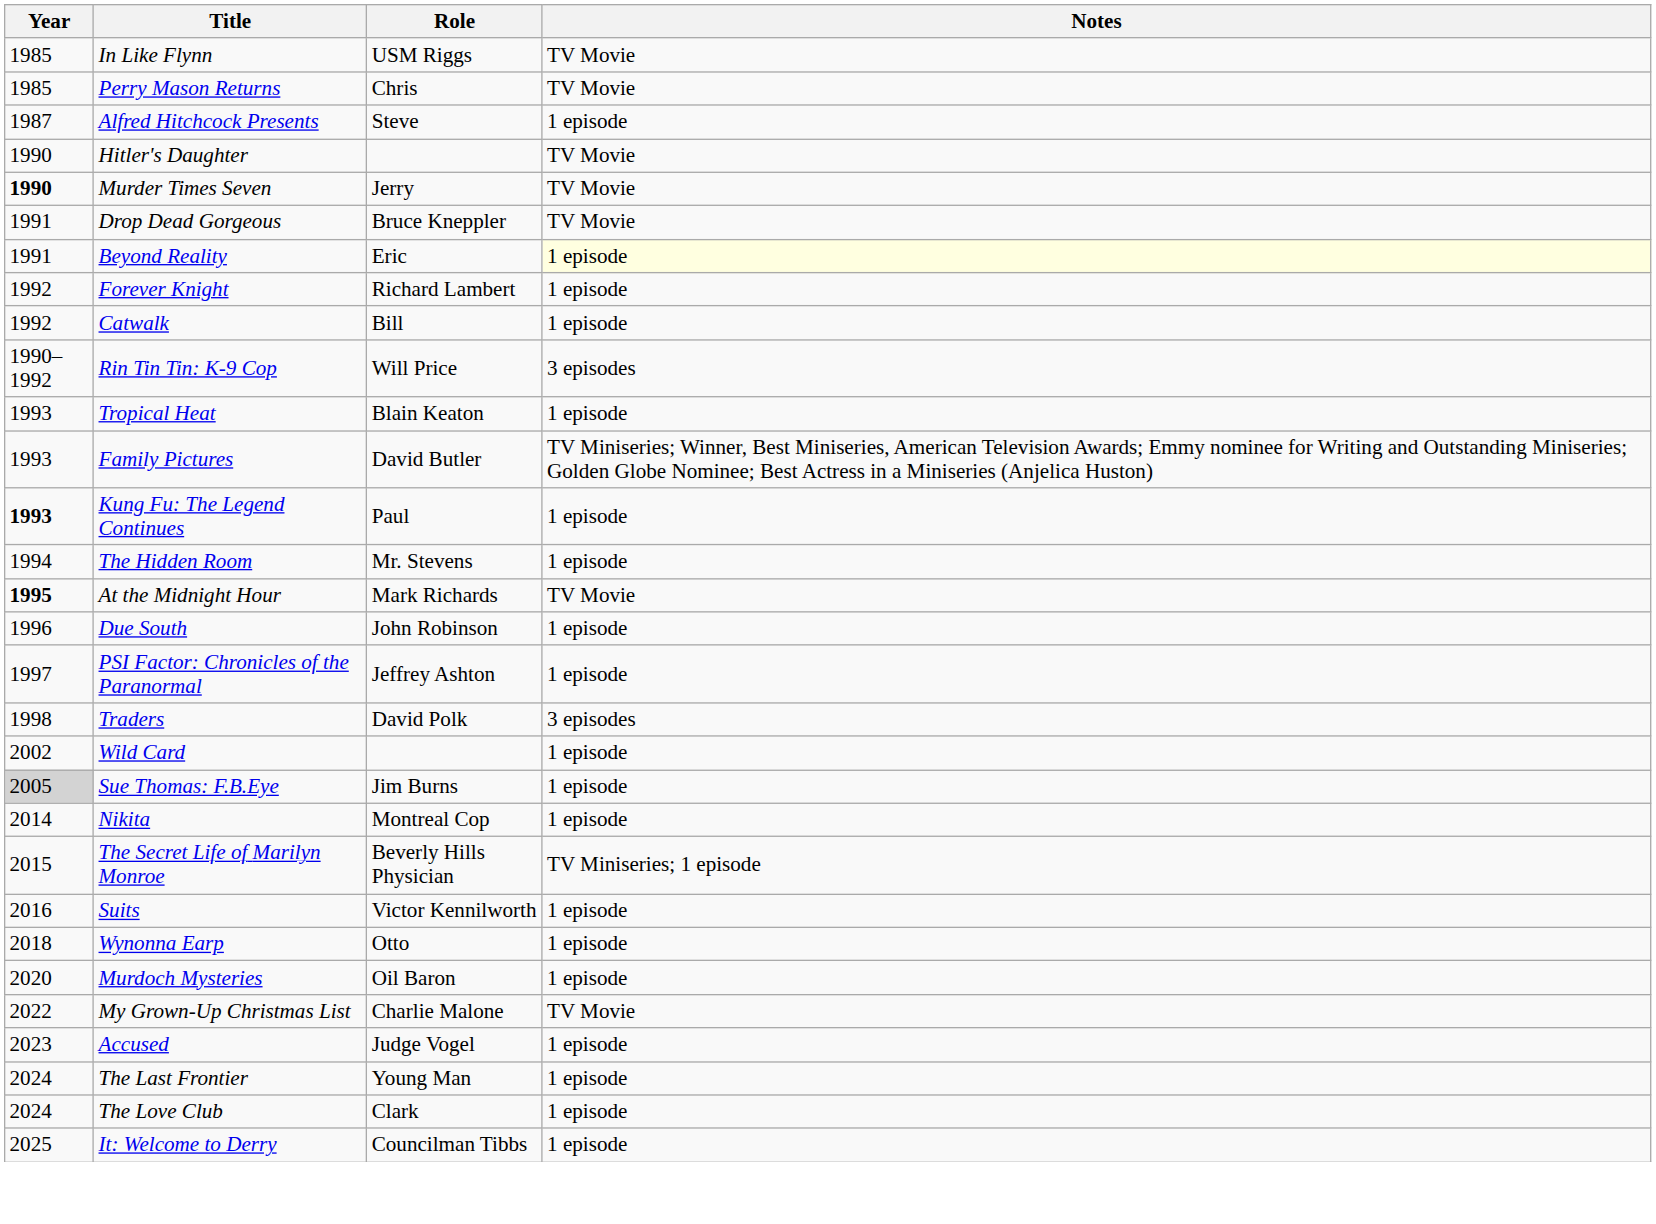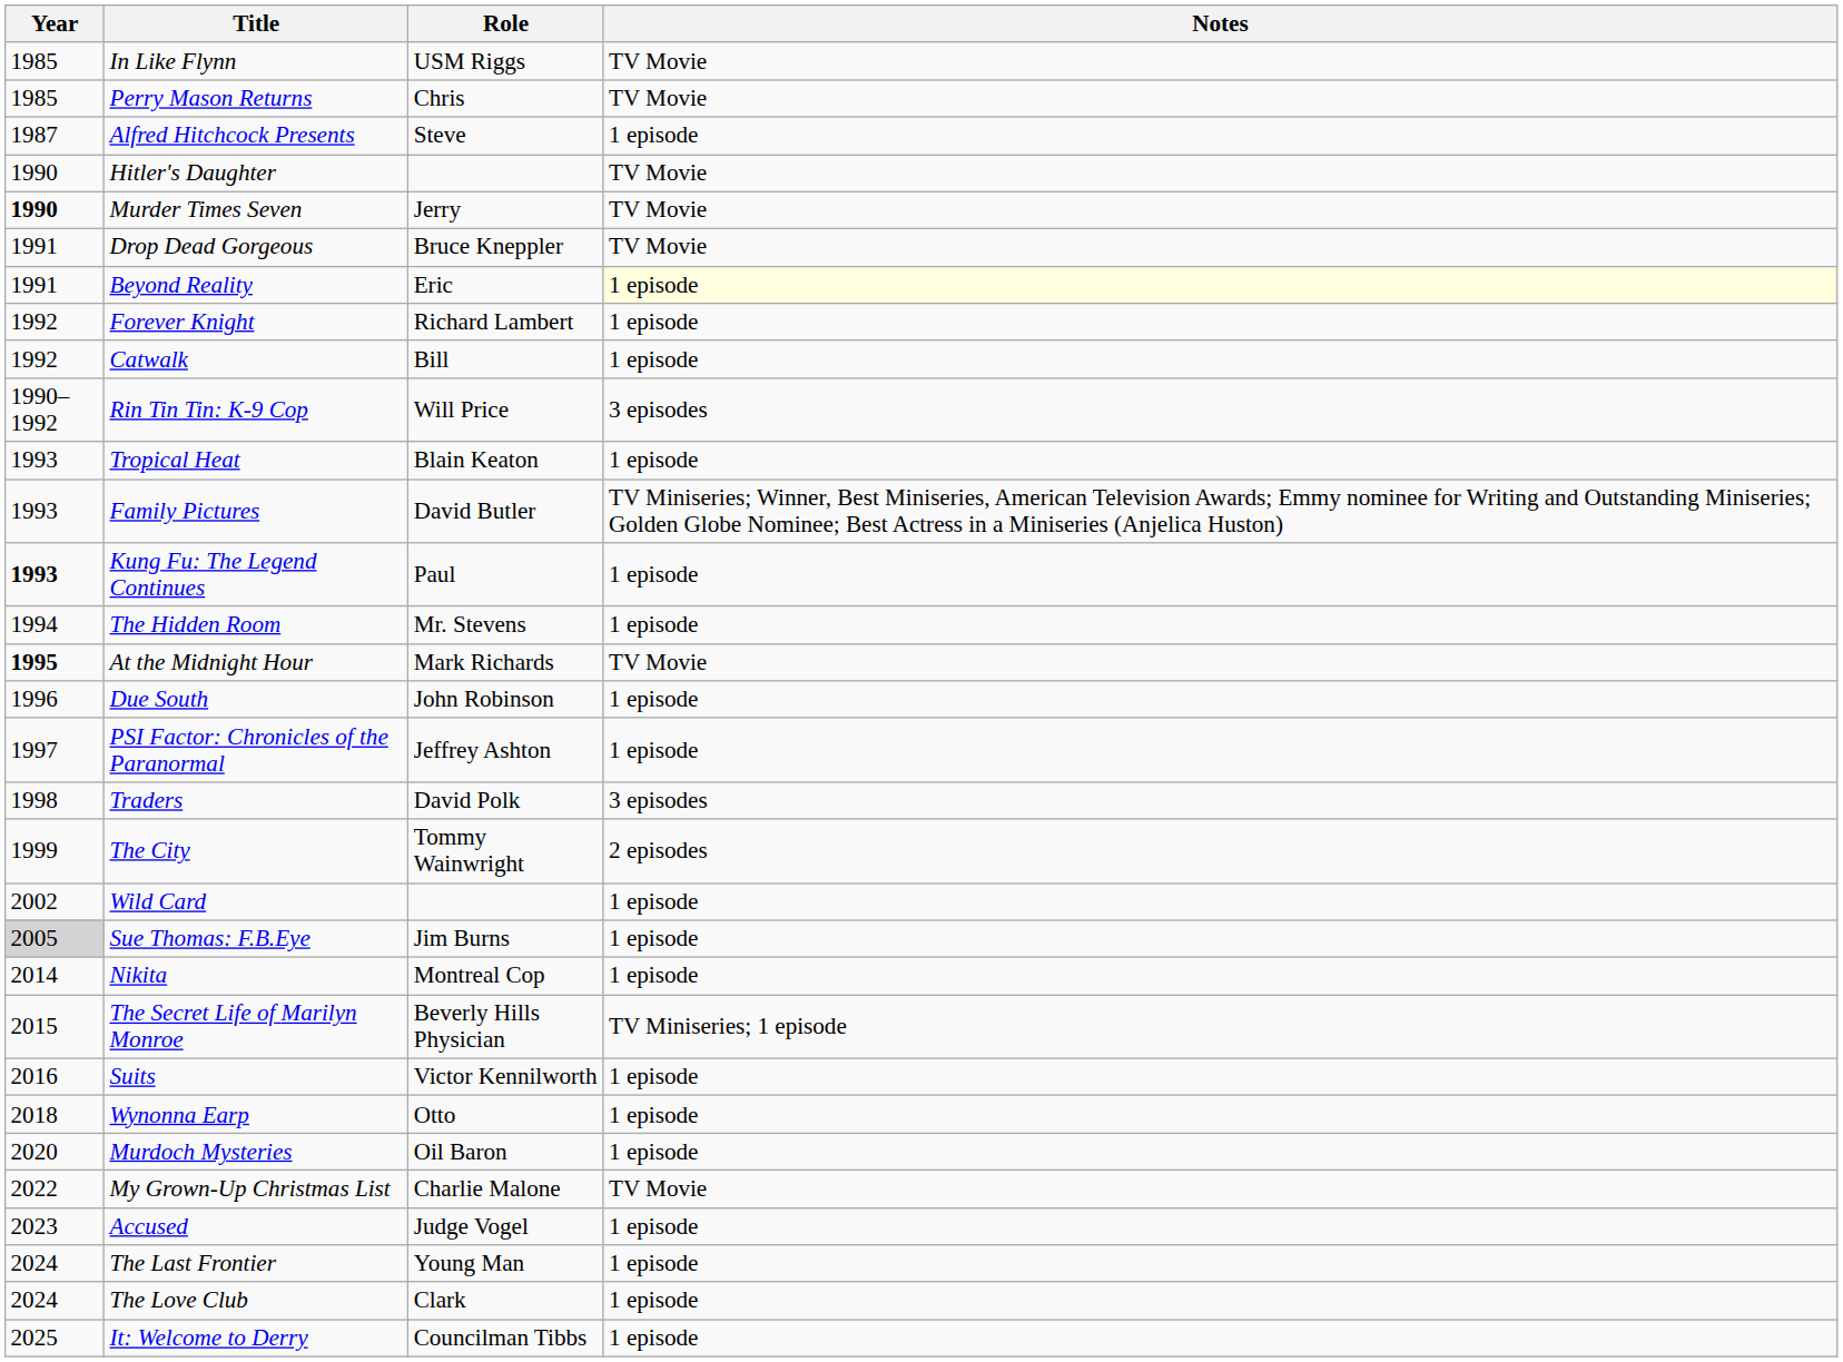 <table class="wikitable">
 <tr>
 <th>Year</th>
 <th>Title</th>
 <th>Role</th>
 <th>Notes</th>
 </tr>
 <tr>
 <td>1985</td>
 <td><em>In Like Flynn</em></td>
 <td>USM Riggs</td>
 <td>TV Movie</td>
 </tr>
 <tr>
 <td>1985</td>
 <td><a href='#'><em>Perry Mason Returns</em></a></td>
 <td>Chris</td>
 <td>TV Movie</td>
 </tr>
 <tr>
 <td>1987</td>
 <td><em><a href='#'>Alfred Hitchcock Presents</a></em></td>
 <td>Steve</td>
 <td>1 episode</td>
 </tr>
 <tr>
 <td>1990</td>
 <td><em>Hitler's Daughter</em></td>
 <td></td>
 <td>TV Movie</td>
 </tr>
 <tr>
 <td><strong>1990</strong></td>
 <td><em>Murder Times Seven</em></td>
 <td>Jerry</td>
 <td>TV Movie</td>
 </tr>
 <tr>
 <td>1991</td>
 <td><em>Drop Dead Gorgeous</em></td>
 <td>Bruce Kneppler</td>
 <td>TV Movie</td>
 </tr>
 <tr>
 <td>1991</td>
 <td><em><a href='#'>Beyond Reality</a></em></td>
 <td>Eric</td>
 <td style="background: lightyellow;">1 episode</td>
 </tr>
 <tr>
 <td>1992</td>
 <td><em><a href='#'>Forever Knight</a></em></td>
 <td>Richard Lambert</td>
 <td>1 episode</td>
 </tr>
 <tr>
 <td>1992</td>
 <td><em><a href='#'>Catwalk</a></em></td>
 <td>Bill</td>
 <td>1 episode</td>
 </tr>
 <tr>
 <td>1990–1992</td>
 <td><em><a href='#'>Rin Tin Tin: K-9 Cop</a></em></td>
 <td>Will Price</td>
 <td>3 episodes</td>
 </tr>
 <tr>
 <td>1993</td>
 <td><em><a href='#'>Tropical Heat</a></em></td>
 <td>Blain Keaton</td>
 <td>1 episode</td>
 </tr>
 <tr>
 <td>1993</td>
 <td><em><a href='#'>Family Pictures</a></em></td>
 <td>David Butler</td>
 <td>TV Miniseries; Winner, Best Miniseries, American Television Awards; Emmy nominee for Writing and Outstanding Miniseries; Golden Globe Nominee; Best Actress in a Miniseries (Anjelica Huston)</td>
 </tr>
 <tr>
 <td><strong>1993</strong></td>
 <td><em><a href='#'>Kung Fu: The Legend Continues</a></em></td>
 <td>Paul</td>
 <td>1 episode</td>
 </tr>
 <tr>
 <td>1994</td>
 <td><em><a href='#'>The Hidden Room</a></em></td>
 <td>Mr. Stevens</td>
 <td>1 episode</td>
 </tr>
 <tr>
 <td><strong>1995</strong></td>
 <td><em>At the Midnight Hour</em></td>
 <td>Mark Richards</td>
 <td>TV Movie</td>
 </tr>
 <tr>
 <td>1996</td>
 <td><em><a href='#'>Due South</a></em></td>
 <td>John Robinson</td>
 <td>1 episode</td>
 </tr>
 <tr>
 <td>1997</td>
 <td><em><a href='#'>PSI Factor: Chronicles of the Paranormal</a></em></td>
 <td>Jeffrey Ashton</td>
 <td>1 episode</td>
 </tr>
 <tr>
 <td>1998</td>
 <td><em><a href='#'>Traders</a></em></td>
 <td>David Polk</td>
 <td>3 episodes</td>
 </tr>
 <tr>
+<td>1999</td>
+<td><em><a href='#'>The City</a></em></td>
+<td>Tommy Wainwright</td>
+<td>2 episodes</td>
+</tr>
+<tr>
 <td>2002</td>
 <td><em><a href='#'>Wild Card</a></em></td>
 <td></td>
 <td>1 episode</td>
 </tr>
 <tr>
 <td style="background: lightgrey;">2005</td>
 <td><em><a href='#'>Sue Thomas: F.B.Eye</a></em></td>
 <td>Jim Burns</td>
 <td>1 episode</td>
 </tr>
 <tr>
 <td>2014</td>
 <td><em><a href='#'>Nikita</a></em></td>
 <td>Montreal Cop</td>
 <td>1 episode</td>
 </tr>
 <tr>
 <td>2015</td>
 <td><a href='#'><em>The Secret Life of</em> <em>Marilyn Monroe</em></a></td>
 <td>Beverly Hills Physician</td>
 <td>TV Miniseries; 1 episode</td>
 </tr>
 <tr>
 <td>2016</td>
 <td><em><a href='#'>Suits</a></em></td>
 <td>Victor Kennilworth</td>
 <td>1 episode</td>
 </tr>
 <tr>
 <td>2018</td>
 <td><em><a href='#'>Wynonna Earp</a></em></td>
 <td>Otto</td>
 <td>1 episode</td>
 </tr>
 <tr>
 <td>2020</td>
 <td><em><a href='#'>Murdoch Mysteries</a></em></td>
 <td>Oil Baron</td>
 <td>1 episode</td>
 </tr>
 <tr>
 <td>2022</td>
 <td><em>My Grown-Up Christmas List</em></td>
 <td>Charlie Malone</td>
 <td>TV Movie</td>
 </tr>
 <tr>
 <td>2023</td>
 <td><em><a href='#'>Accused</a></em></td>
 <td>Judge Vogel</td>
 <td>1 episode</td>
 </tr>
 <tr>
 <td>2024</td>
 <td><em>The Last Frontier</em></td>
 <td>Young Man</td>
 <td>1 episode</td>
 </tr>
 <tr>
 <td>2024</td>
 <td><em>The Love Club</em></td>
 <td>Clark</td>
 <td>1 episode</td>
 </tr>
 <tr>
 <td>2025</td>
 <td><em><a href='#'>It: Welcome to Derry</a></em></td>
 <td>Councilman Tibbs</td>
 <td>1 episode</td>
 </tr>
 </table>
